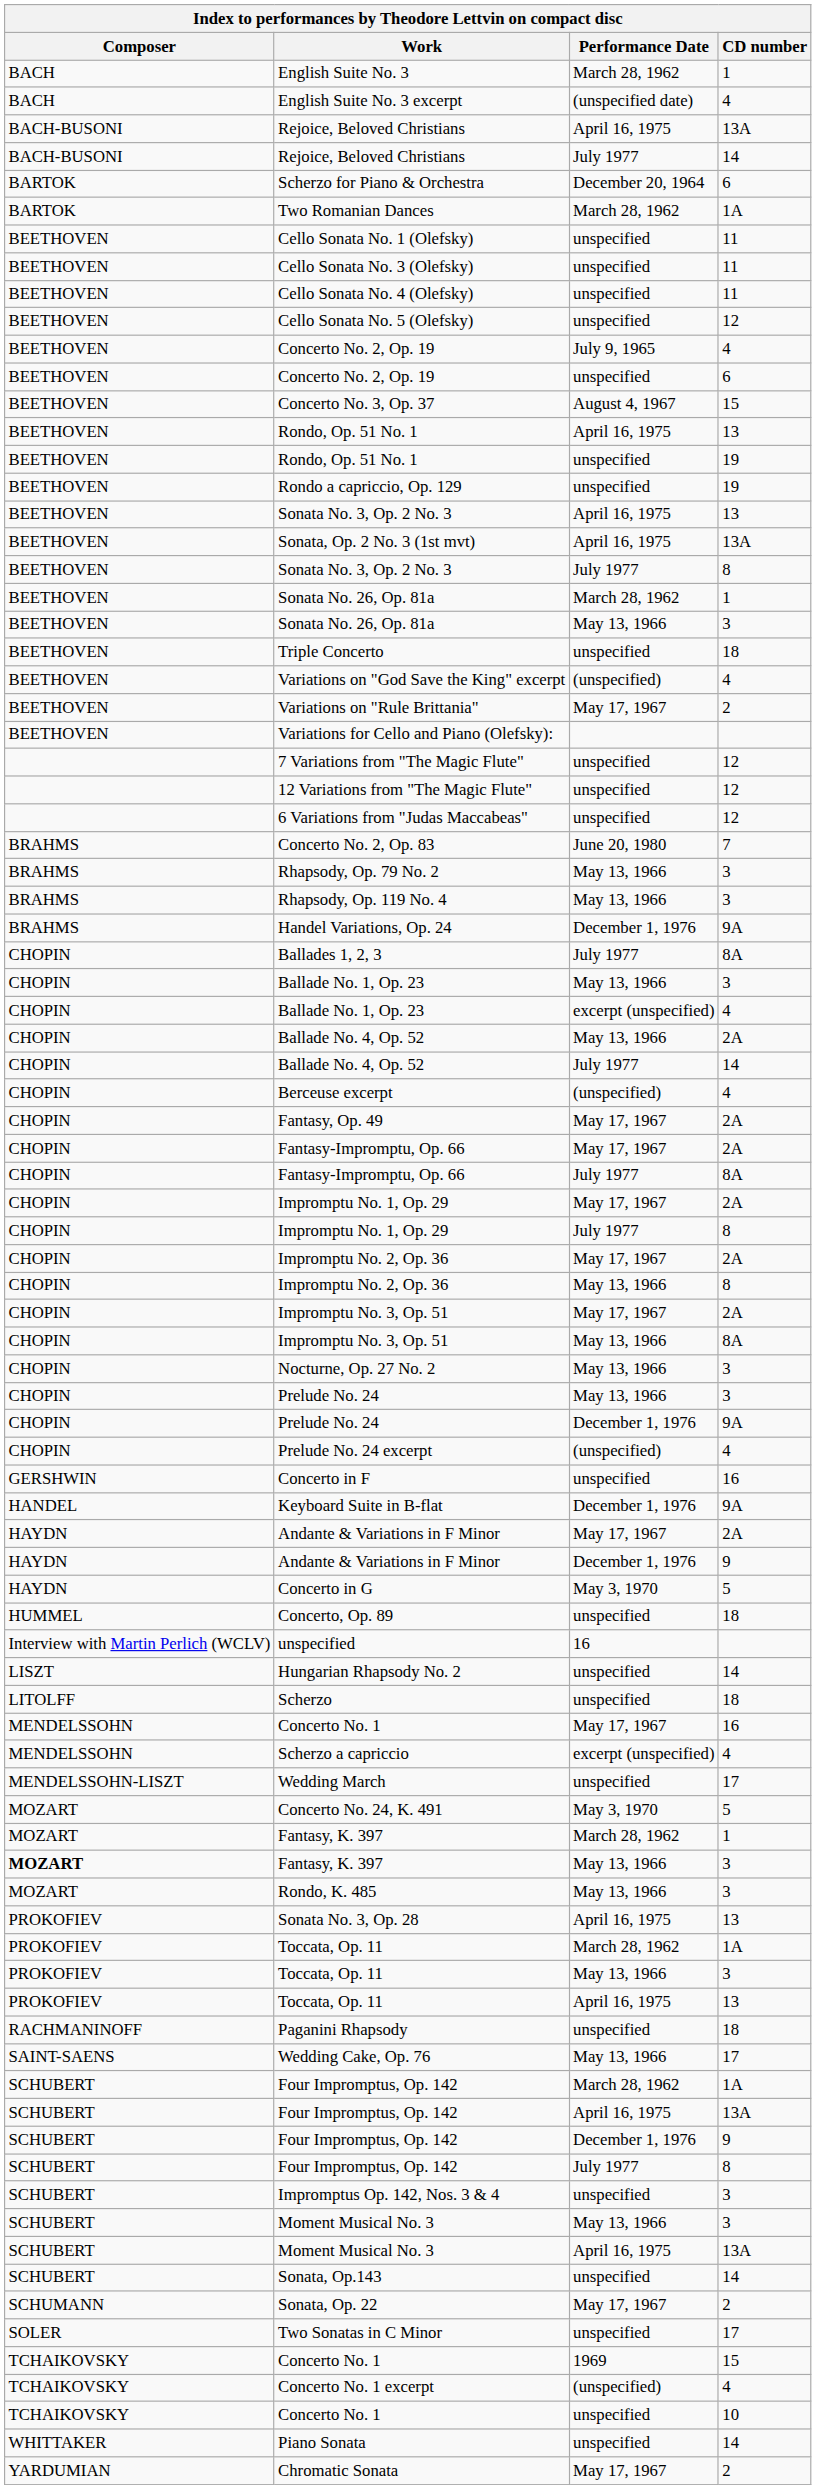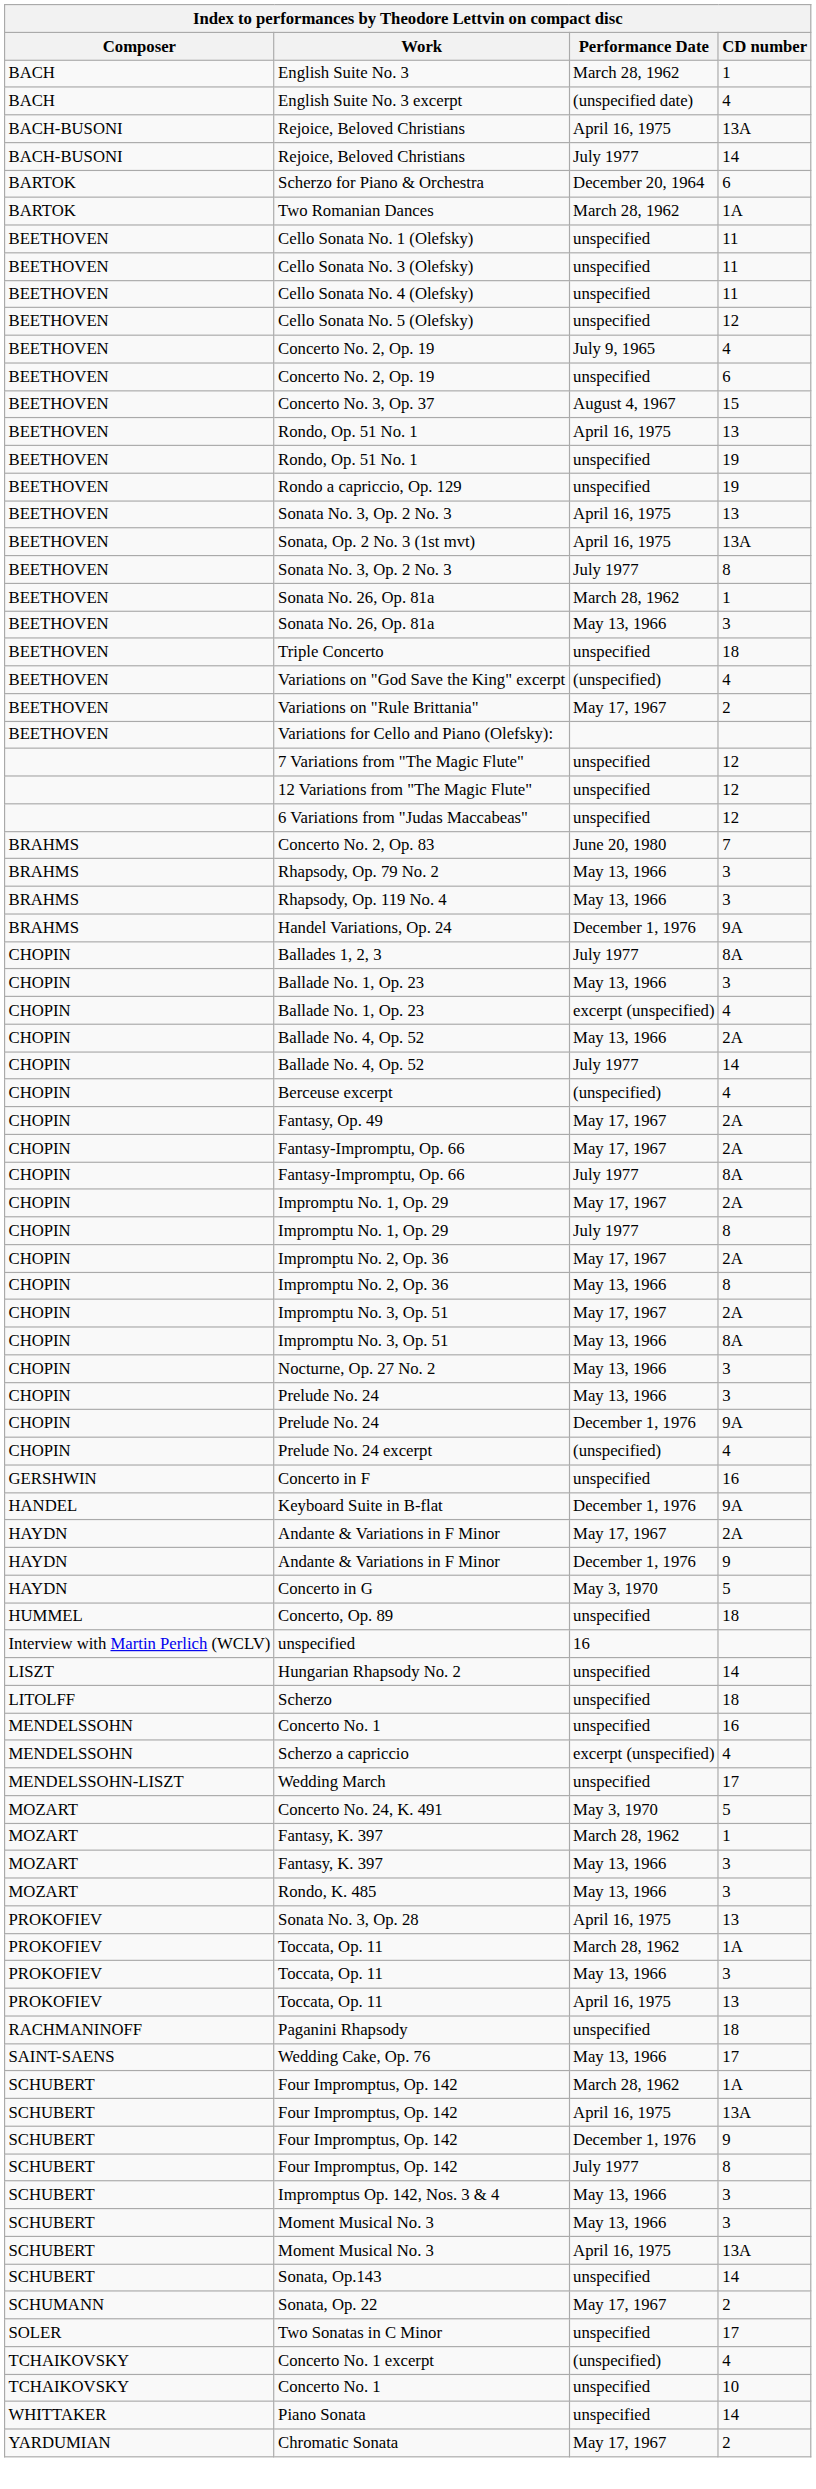 <table class="wikitable" style="font-size: 90%;">
 <tr>
 <th colspan="4">Index to performances by Theodore Lettvin on compact disc</th>
 </tr>
 <tr>
 <th>Composer</th>
 <th>Work</th>
 <th>Performance Date</th>
 <th>CD number</th>
 </tr>
 <tr>
 <td>BACH</td>
 <td>English Suite No. 3</td>
 <td>March 28, 1962</td>
 <td>1</td>
 </tr>
 <tr>
 <td>BACH</td>
 <td>English Suite No. 3 excerpt</td>
 <td>(unspecified date)</td>
 <td>4</td>
 </tr>
 <tr>
 <td>BACH-BUSONI</td>
 <td>Rejoice, Beloved Christians</td>
 <td>April 16, 1975</td>
 <td>13A</td>
 </tr>
 <tr>
 <td>BACH-BUSONI</td>
 <td>Rejoice, Beloved Christians</td>
 <td>July 1977</td>
 <td>14</td>
 </tr>
 <tr>
 <td>BARTOK</td>
 <td>Scherzo for Piano & Orchestra</td>
 <td>December 20, 1964</td>
 <td>6</td>
 </tr>
 <tr>
 <td>BARTOK</td>
 <td>Two Romanian Dances</td>
 <td>March 28, 1962</td>
 <td>1A</td>
 </tr>
 <tr>
 <td>BEETHOVEN</td>
 <td>Cello Sonata No. 1 (Olefsky)</td>
 <td>unspecified</td>
 <td>11</td>
 </tr>
 <tr>
 <td>BEETHOVEN</td>
 <td>Cello Sonata No. 3 (Olefsky)</td>
 <td>unspecified</td>
 <td>11</td>
 </tr>
 <tr>
 <td>BEETHOVEN</td>
 <td>Cello Sonata No. 4 (Olefsky)</td>
 <td>unspecified</td>
 <td>11</td>
 </tr>
 <tr>
 <td>BEETHOVEN</td>
 <td>Cello Sonata No. 5 (Olefsky)</td>
 <td>unspecified</td>
 <td>12</td>
 </tr>
 <tr>
 <td>BEETHOVEN</td>
 <td>Concerto No. 2, Op. 19</td>
 <td>July 9, 1965</td>
 <td>4</td>
 </tr>
 <tr>
 <td>BEETHOVEN</td>
 <td>Concerto No. 2, Op. 19</td>
 <td>unspecified</td>
 <td>6</td>
 </tr>
 <tr>
 <td>BEETHOVEN</td>
 <td>Concerto No. 3, Op. 37</td>
 <td>August 4, 1967</td>
 <td>15</td>
 </tr>
 <tr>
 <td>BEETHOVEN</td>
 <td>Rondo, Op. 51 No. 1</td>
 <td>April 16, 1975</td>
 <td>13</td>
 </tr>
 <tr>
 <td>BEETHOVEN</td>
 <td>Rondo, Op. 51 No. 1</td>
 <td>unspecified</td>
 <td>19</td>
 </tr>
 <tr>
 <td>BEETHOVEN</td>
 <td>Rondo a capriccio, Op. 129</td>
 <td>unspecified</td>
 <td>19</td>
 </tr>
 <tr>
 <td>BEETHOVEN</td>
 <td>Sonata No. 3, Op. 2 No. 3</td>
 <td>April 16, 1975</td>
 <td>13</td>
 </tr>
 <tr>
 <td>BEETHOVEN</td>
 <td>Sonata, Op. 2 No. 3 (1st mvt)</td>
 <td>April 16, 1975</td>
 <td>13A</td>
 </tr>
 <tr>
 <td>BEETHOVEN</td>
 <td>Sonata No. 3, Op. 2 No. 3</td>
 <td>July 1977</td>
 <td>8</td>
 </tr>
 <tr>
 <td>BEETHOVEN</td>
 <td>Sonata No. 26, Op. 81a</td>
 <td>March 28, 1962</td>
 <td>1</td>
 </tr>
 <tr>
 <td>BEETHOVEN</td>
 <td>Sonata No. 26, Op. 81a</td>
 <td>May 13, 1966</td>
 <td>3</td>
 </tr>
 <tr>
 <td>BEETHOVEN</td>
 <td>Triple Concerto</td>
 <td>unspecified</td>
 <td>18</td>
 </tr>
 <tr>
 <td>BEETHOVEN</td>
 <td>Variations on "God Save the King" excerpt</td>
 <td>(unspecified)</td>
 <td>4</td>
 </tr>
 <tr>
 <td>BEETHOVEN</td>
 <td>Variations on "Rule Brittania"</td>
 <td>May 17, 1967</td>
 <td>2</td>
 </tr>
 <tr>
 <td>BEETHOVEN</td>
 <td>Variations for Cello and Piano (Olefsky):</td>
 <td></td>
 <td></td>
 </tr>
 <tr>
 <td></td>
 <td>7 Variations from "The Magic Flute"</td>
 <td>unspecified</td>
 <td>12</td>
 </tr>
 <tr>
 <td></td>
 <td>12 Variations from "The Magic Flute"</td>
 <td>unspecified</td>
 <td>12</td>
 </tr>
 <tr>
 <td></td>
 <td>6 Variations from "Judas Maccabeas"</td>
 <td>unspecified</td>
 <td>12</td>
 </tr>
 <tr>
 <td>BRAHMS</td>
 <td>Concerto No. 2, Op. 83</td>
 <td>June 20, 1980</td>
 <td>7</td>
 </tr>
 <tr>
 <td>BRAHMS</td>
 <td>Rhapsody, Op. 79 No. 2</td>
 <td>May 13, 1966</td>
 <td>3</td>
 </tr>
 <tr>
 <td>BRAHMS</td>
 <td>Rhapsody, Op. 119 No. 4</td>
 <td>May 13, 1966</td>
 <td>3</td>
 </tr>
 <tr>
 <td>BRAHMS</td>
 <td>Handel Variations, Op. 24</td>
 <td>December 1, 1976</td>
 <td>9A</td>
 </tr>
 <tr>
 <td>CHOPIN</td>
 <td>Ballades 1, 2, 3</td>
 <td>July 1977</td>
 <td>8A</td>
 </tr>
 <tr>
 <td>CHOPIN</td>
 <td>Ballade No. 1, Op. 23</td>
 <td>May 13, 1966</td>
 <td>3</td>
 </tr>
 <tr>
 <td>CHOPIN</td>
 <td>Ballade No. 1, Op. 23</td>
 <td>excerpt (unspecified)</td>
 <td>4</td>
 </tr>
 <tr>
 <td>CHOPIN</td>
 <td>Ballade No. 4, Op. 52</td>
 <td>May 13, 1966</td>
 <td>2A</td>
 </tr>
 <tr>
 <td>CHOPIN</td>
 <td>Ballade No. 4, Op. 52</td>
 <td>July 1977</td>
 <td>14</td>
 </tr>
 <tr>
 <td>CHOPIN</td>
 <td>Berceuse excerpt</td>
 <td>(unspecified)</td>
 <td>4</td>
 </tr>
 <tr>
 <td>CHOPIN</td>
 <td>Fantasy, Op. 49</td>
 <td>May 17, 1967</td>
 <td>2A</td>
 </tr>
 <tr>
 <td>CHOPIN</td>
 <td>Fantasy-Impromptu, Op. 66</td>
 <td>May 17, 1967</td>
 <td>2A</td>
 </tr>
 <tr>
 <td>CHOPIN</td>
 <td>Fantasy-Impromptu, Op. 66</td>
 <td>July 1977</td>
 <td>8A</td>
 </tr>
 <tr>
 <td>CHOPIN</td>
 <td>Impromptu No. 1, Op. 29</td>
 <td>May 17, 1967</td>
 <td>2A</td>
 </tr>
 <tr>
 <td>CHOPIN</td>
 <td>Impromptu No. 1, Op. 29</td>
 <td>July 1977</td>
 <td>8</td>
 </tr>
 <tr>
 <td>CHOPIN</td>
 <td>Impromptu No. 2, Op. 36</td>
 <td>May 17, 1967</td>
 <td>2A</td>
 </tr>
 <tr>
 <td>CHOPIN</td>
 <td>Impromptu No. 2, Op. 36</td>
 <td>May 13, 1966</td>
 <td>8</td>
 </tr>
 <tr>
 <td>CHOPIN</td>
 <td>Impromptu No. 3, Op. 51</td>
 <td>May 17, 1967</td>
 <td>2A</td>
 </tr>
 <tr>
 <td>CHOPIN</td>
 <td>Impromptu No. 3, Op. 51</td>
 <td>May 13, 1966</td>
 <td>8A</td>
 </tr>
 <tr>
 <td>CHOPIN</td>
 <td>Nocturne, Op. 27 No. 2</td>
 <td>May 13, 1966</td>
 <td>3</td>
 </tr>
 <tr>
 <td>CHOPIN</td>
 <td>Prelude No. 24</td>
 <td>May 13, 1966</td>
 <td>3</td>
 </tr>
 <tr>
 <td>CHOPIN</td>
 <td>Prelude No. 24</td>
 <td>December 1, 1976</td>
 <td>9A</td>
 </tr>
 <tr>
 <td>CHOPIN</td>
 <td>Prelude No. 24 excerpt</td>
 <td>(unspecified)</td>
 <td>4</td>
 </tr>
 <tr>
 <td>GERSHWIN</td>
 <td>Concerto in F</td>
 <td>unspecified</td>
 <td>16</td>
 </tr>
 <tr>
 <td>HANDEL</td>
 <td>Keyboard Suite in B-flat</td>
 <td>December 1, 1976</td>
 <td>9A</td>
 </tr>
 <tr>
 <td>HAYDN</td>
 <td>Andante & Variations in F Minor</td>
 <td>May 17, 1967</td>
 <td>2A</td>
 </tr>
 <tr>
 <td>HAYDN</td>
 <td>Andante & Variations in F Minor</td>
 <td>December 1, 1976</td>
 <td>9</td>
 </tr>
 <tr>
 <td>HAYDN</td>
 <td>Concerto in G</td>
 <td>May 3, 1970</td>
 <td>5</td>
 </tr>
 <tr>
 <td>HUMMEL</td>
 <td>Concerto, Op. 89</td>
 <td>unspecified</td>
 <td>18</td>
 </tr>
 <tr>
 <td>Interview with <a href='#'>Martin Perlich</a> (WCLV)</td>
 <td>unspecified</td>
 <td>16</td>
 </tr>
 <tr>
 <td>LISZT</td>
 <td>Hungarian Rhapsody No. 2</td>
 <td>unspecified</td>
 <td>14</td>
 </tr>
 <tr>
 <td>LITOLFF</td>
 <td>Scherzo</td>
 <td>unspecified</td>
 <td>18</td>
 </tr>
 <tr>
 <td>MENDELSSOHN</td>
 <td>Concerto No. 1</td>
-<td>May 17, 1967</td>
+<td>unspecified</td>
 <td>16</td>
 </tr>
 <tr>
 <td>MENDELSSOHN</td>
 <td>Scherzo a capriccio</td>
 <td>excerpt (unspecified)</td>
 <td>4</td>
 </tr>
 <tr>
 <td>MENDELSSOHN-LISZT</td>
 <td>Wedding March</td>
 <td>unspecified</td>
 <td>17</td>
 </tr>
 <tr>
 <td>MOZART</td>
 <td>Concerto No. 24, K. 491</td>
 <td>May 3, 1970</td>
 <td>5</td>
 </tr>
 <tr>
 <td>MOZART</td>
 <td>Fantasy, K. 397</td>
 <td>March 28, 1962</td>
 <td>1</td>
 </tr>
 <tr>
-<td><strong>MOZART</strong></td>
+<td>MOZART</td>
 <td>Fantasy, K. 397</td>
 <td>May 13, 1966</td>
 <td>3</td>
 </tr>
 <tr>
 <td>MOZART</td>
 <td>Rondo, K. 485</td>
 <td>May 13, 1966</td>
 <td>3</td>
 </tr>
 <tr>
 <td>PROKOFIEV</td>
 <td>Sonata No. 3, Op. 28</td>
 <td>April 16, 1975</td>
 <td>13</td>
 </tr>
 <tr>
 <td>PROKOFIEV</td>
 <td>Toccata, Op. 11</td>
 <td>March 28, 1962</td>
 <td>1A</td>
 </tr>
 <tr>
 <td>PROKOFIEV</td>
 <td>Toccata, Op. 11</td>
 <td>May 13, 1966</td>
 <td>3</td>
 </tr>
 <tr>
 <td>PROKOFIEV</td>
 <td>Toccata, Op. 11</td>
 <td>April 16, 1975</td>
 <td>13</td>
 </tr>
 <tr>
 <td>RACHMANINOFF</td>
 <td>Paganini Rhapsody</td>
 <td>unspecified</td>
 <td>18</td>
 </tr>
 <tr>
 <td>SAINT-SAENS</td>
 <td>Wedding Cake, Op. 76</td>
 <td>May 13, 1966</td>
 <td>17</td>
 </tr>
 <tr>
 <td>SCHUBERT</td>
 <td>Four Impromptus, Op. 142</td>
 <td>March 28, 1962</td>
 <td>1A</td>
 </tr>
 <tr>
 <td>SCHUBERT</td>
 <td>Four Impromptus, Op. 142</td>
 <td>April 16, 1975</td>
 <td>13A</td>
 </tr>
 <tr>
 <td>SCHUBERT</td>
 <td>Four Impromptus, Op. 142</td>
 <td>December 1, 1976</td>
 <td>9</td>
 </tr>
 <tr>
 <td>SCHUBERT</td>
 <td>Four Impromptus, Op. 142</td>
 <td>July 1977</td>
 <td>8</td>
 </tr>
 <tr>
 <td>SCHUBERT</td>
 <td>Impromptus Op. 142, Nos. 3 & 4</td>
-<td>unspecified</td>
+<td>May 13, 1966</td>
 <td>3</td>
 </tr>
 <tr>
 <td>SCHUBERT</td>
 <td>Moment Musical No. 3</td>
 <td>May 13, 1966</td>
 <td>3</td>
 </tr>
 <tr>
 <td>SCHUBERT</td>
 <td>Moment Musical No. 3</td>
 <td>April 16, 1975</td>
 <td>13A</td>
 </tr>
 <tr>
 <td>SCHUBERT</td>
 <td>Sonata, Op.143</td>
 <td>unspecified</td>
 <td>14</td>
 </tr>
 <tr>
 <td>SCHUMANN</td>
 <td>Sonata, Op. 22</td>
 <td>May 17, 1967</td>
 <td>2</td>
 </tr>
 <tr>
 <td>SOLER</td>
 <td>Two Sonatas in C Minor</td>
 <td>unspecified</td>
 <td>17</td>
 </tr>
 <tr>
 <td>TCHAIKOVSKY</td>
-<td>Concerto No. 1</td>
-<td>1969</td>
-<td>15</td>
-</tr>
-<tr>
-<td>TCHAIKOVSKY</td>
 <td>Concerto No. 1 excerpt</td>
 <td>(unspecified)</td>
 <td>4</td>
 </tr>
 <tr>
 <td>TCHAIKOVSKY</td>
 <td>Concerto No. 1</td>
 <td>unspecified</td>
 <td>10</td>
 </tr>
 <tr>
 <td>WHITTAKER</td>
 <td>Piano Sonata</td>
 <td>unspecified</td>
 <td>14</td>
 </tr>
 <tr>
 <td>YARDUMIAN</td>
 <td>Chromatic Sonata</td>
 <td>May 17, 1967</td>
 <td>2</td>
 </tr>
 </table>
